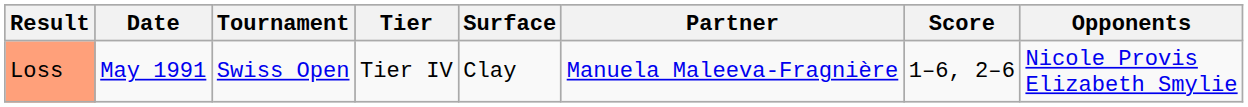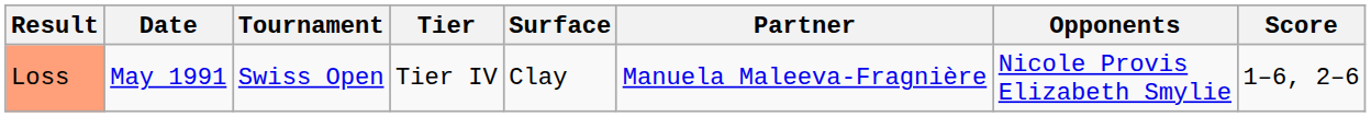 <table class="sortable wikitable">
 <tr>
 <th>Result</th>
 <th>Date</th>
 <th>Tournament</th>
 <th>Tier</th>
 <th>Surface</th>
 <th>Partner</th>
+<th>Opponents</th>
 <th class="unsortable">Score</th>
-<th>Opponents</th>
 </tr>
 <tr>
 <td style="background:#FFA07A;">Loss</td>
 <td><a href='#'>May 1991</a></td>
 <td><a href='#'>Swiss Open</a></td>
 <td>Tier IV</td>
 <td>Clay</td>
 <td> <a href='#'>Manuela Maleeva-Fragnière</a></td>
+<td> <a href='#'>Nicole Provis</a><br> <a href='#'>Elizabeth Smylie</a></td>
 <td>1–6, 2–6</td>
-<td> <a href='#'>Nicole Provis</a><br> <a href='#'>Elizabeth Smylie</a></td>
 </tr>
 </table>
